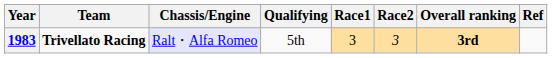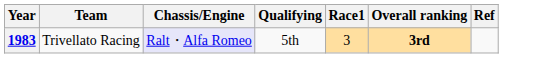 <table class="wikitable" style="text-align:center; font-size:90%;">
 <tr>
 <th>Year</th>
 <th>Team</th>
 <th>Chassis/Engine</th>
 <th>Qualifying</th>
 <th>Race1</th>
-<th>Race2</th>
 <th>Overall ranking</th>
 <th>Ref</th>
 </tr>
 <tr>
 <th><a href='#'>1983</a></th>
-<td align="left" nowrap><strong> Trivellato Racing</strong></td>
+<td align="left" nowrap> Trivellato Racing</td>
 <td align="left" nowrap style="background: lavender;"><a href='#'>Ralt</a>・<a href='#'>Alfa Romeo</a></td>
 <td>5th</td>
 <td style="background:#FFDF9F;">3</td>
-<td style="background:#FFDF9F;"><em>3</em></td>
 <td style="background:#FFDF9F;"><strong>3rd</strong></td>
 <td></td>
 </tr>
 </table>
